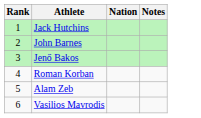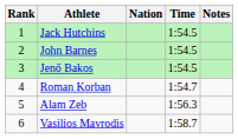 <table class="wikitable sortable" style="text-align:center">
 <tr>
 <th>Rank</th>
 <th>Athlete</th>
 <th>Nation</th>
+<th>Time</th>
 <th>Notes</th>
 </tr>
 <tr bgcolor=bbf3bb>
 <td>1</td>
 <td align=left><a href='#'>Jack Hutchins</a></td>
 <td align=left></td>
+<td>1:54.5</td>
 <td></td>
 </tr>
 <tr bgcolor=bbf3bb>
 <td>2</td>
 <td align=left><a href='#'>John Barnes</a></td>
 <td align=left></td>
+<td>1:54.5</td>
 <td></td>
 </tr>
 <tr bgcolor=bbf3bb>
 <td>3</td>
 <td align=left><a href='#'>Jenő Bakos</a></td>
 <td align=left></td>
+<td>1:54.5</td>
 <td></td>
 </tr>
 <tr>
 <td>4</td>
 <td align=left><a href='#'>Roman Korban</a></td>
 <td align=left></td>
+<td>1:54.7</td>
 <td></td>
 </tr>
 <tr>
 <td>5</td>
 <td align=left><a href='#'>Alam Zeb</a></td>
 <td align=left></td>
+<td>1:56.3</td>
 <td></td>
 </tr>
 <tr>
 <td>6</td>
 <td align=left><a href='#'>Vasilios Mavrodis</a></td>
 <td align=left></td>
+<td>1:58.7</td>
 <td></td>
 </tr>
 </table>
